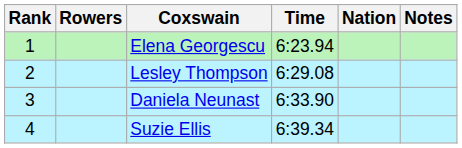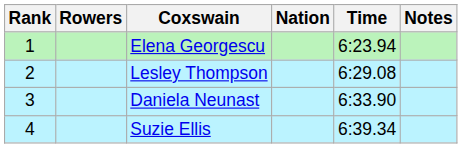 <table class="wikitable sortable" style="text-align:center">
 <tr>
 <th>Rank</th>
 <th>Rowers</th>
 <th>Coxswain</th>
+<th>Nation</th>
 <th>Time</th>
-<th>Nation</th>
 <th>Notes</th>
 </tr>
 <tr bgcolor=bbf3bb>
 <td>1</td>
 <td align=left data-sort-value="Gafencu, Liliana"></td>
 <td align=left data-sort-value="Georgescu, Elena"><a href='#'>Elena Georgescu</a></td>
+<td align=left></td>
 <td>6:23.94</td>
-<td align=left></td>
 <td></td>
 </tr>
 <tr bgcolor=bbf3ff>
 <td>2</td>
 <td align=left data-sort-value="Kamp, Anna van der"></td>
 <td align=left data-sort-value="Thompson, Lesley"><a href='#'>Lesley Thompson</a></td>
+<td align=left></td>
 <td>6:29.08</td>
-<td align=left></td>
 <td></td>
 </tr>
 <tr bgcolor=bbf3ff>
 <td>3</td>
 <td align=left data-sort-value="Justh, Ina"></td>
 <td align=left data-sort-value="Neunast, Daniela"><a href='#'>Daniela Neunast</a></td>
+<td align=left></td>
 <td>6:33.90</td>
-<td align=left></td>
 <td></td>
 </tr>
 <tr bgcolor=bbf3ff>
 <td>4</td>
 <td align=left data-sort-value="Stapleton, Annamarie"></td>
 <td align=left data-sort-value="Ellis, Suzie"><a href='#'>Suzie Ellis</a></td>
+<td align=left></td>
 <td>6:39.34</td>
-<td align=left></td>
 <td></td>
 </tr>
 </table>
